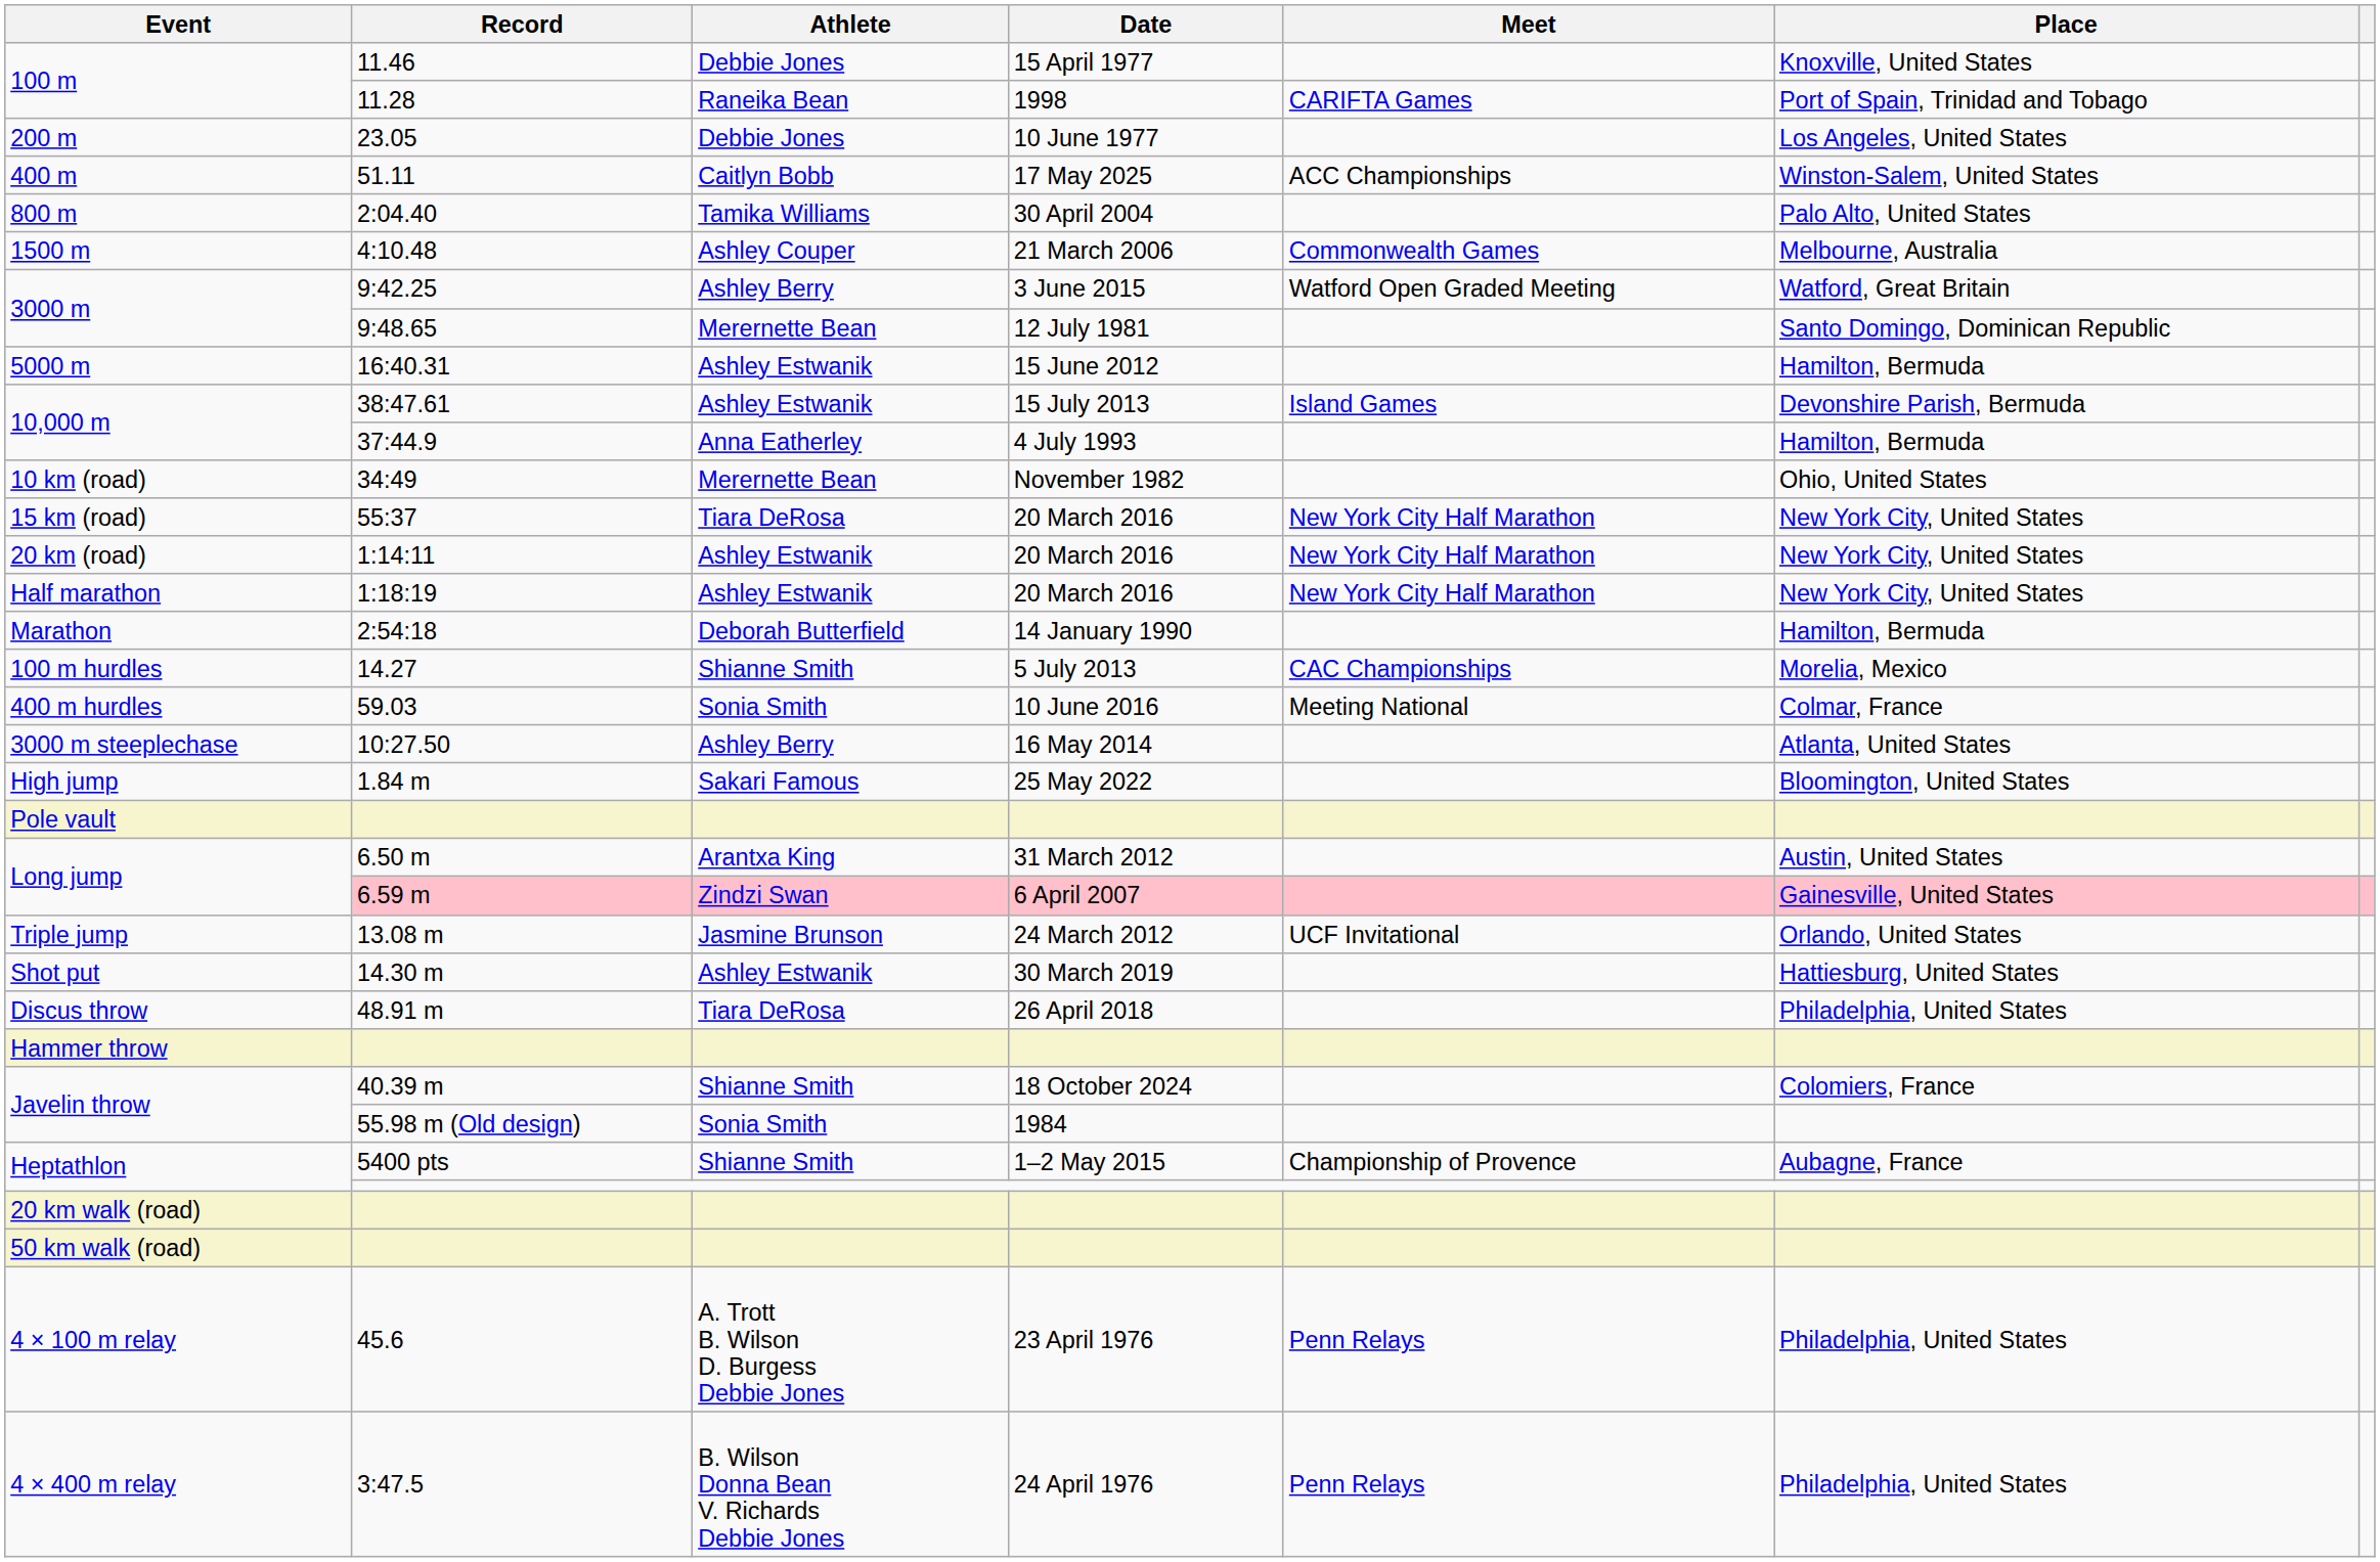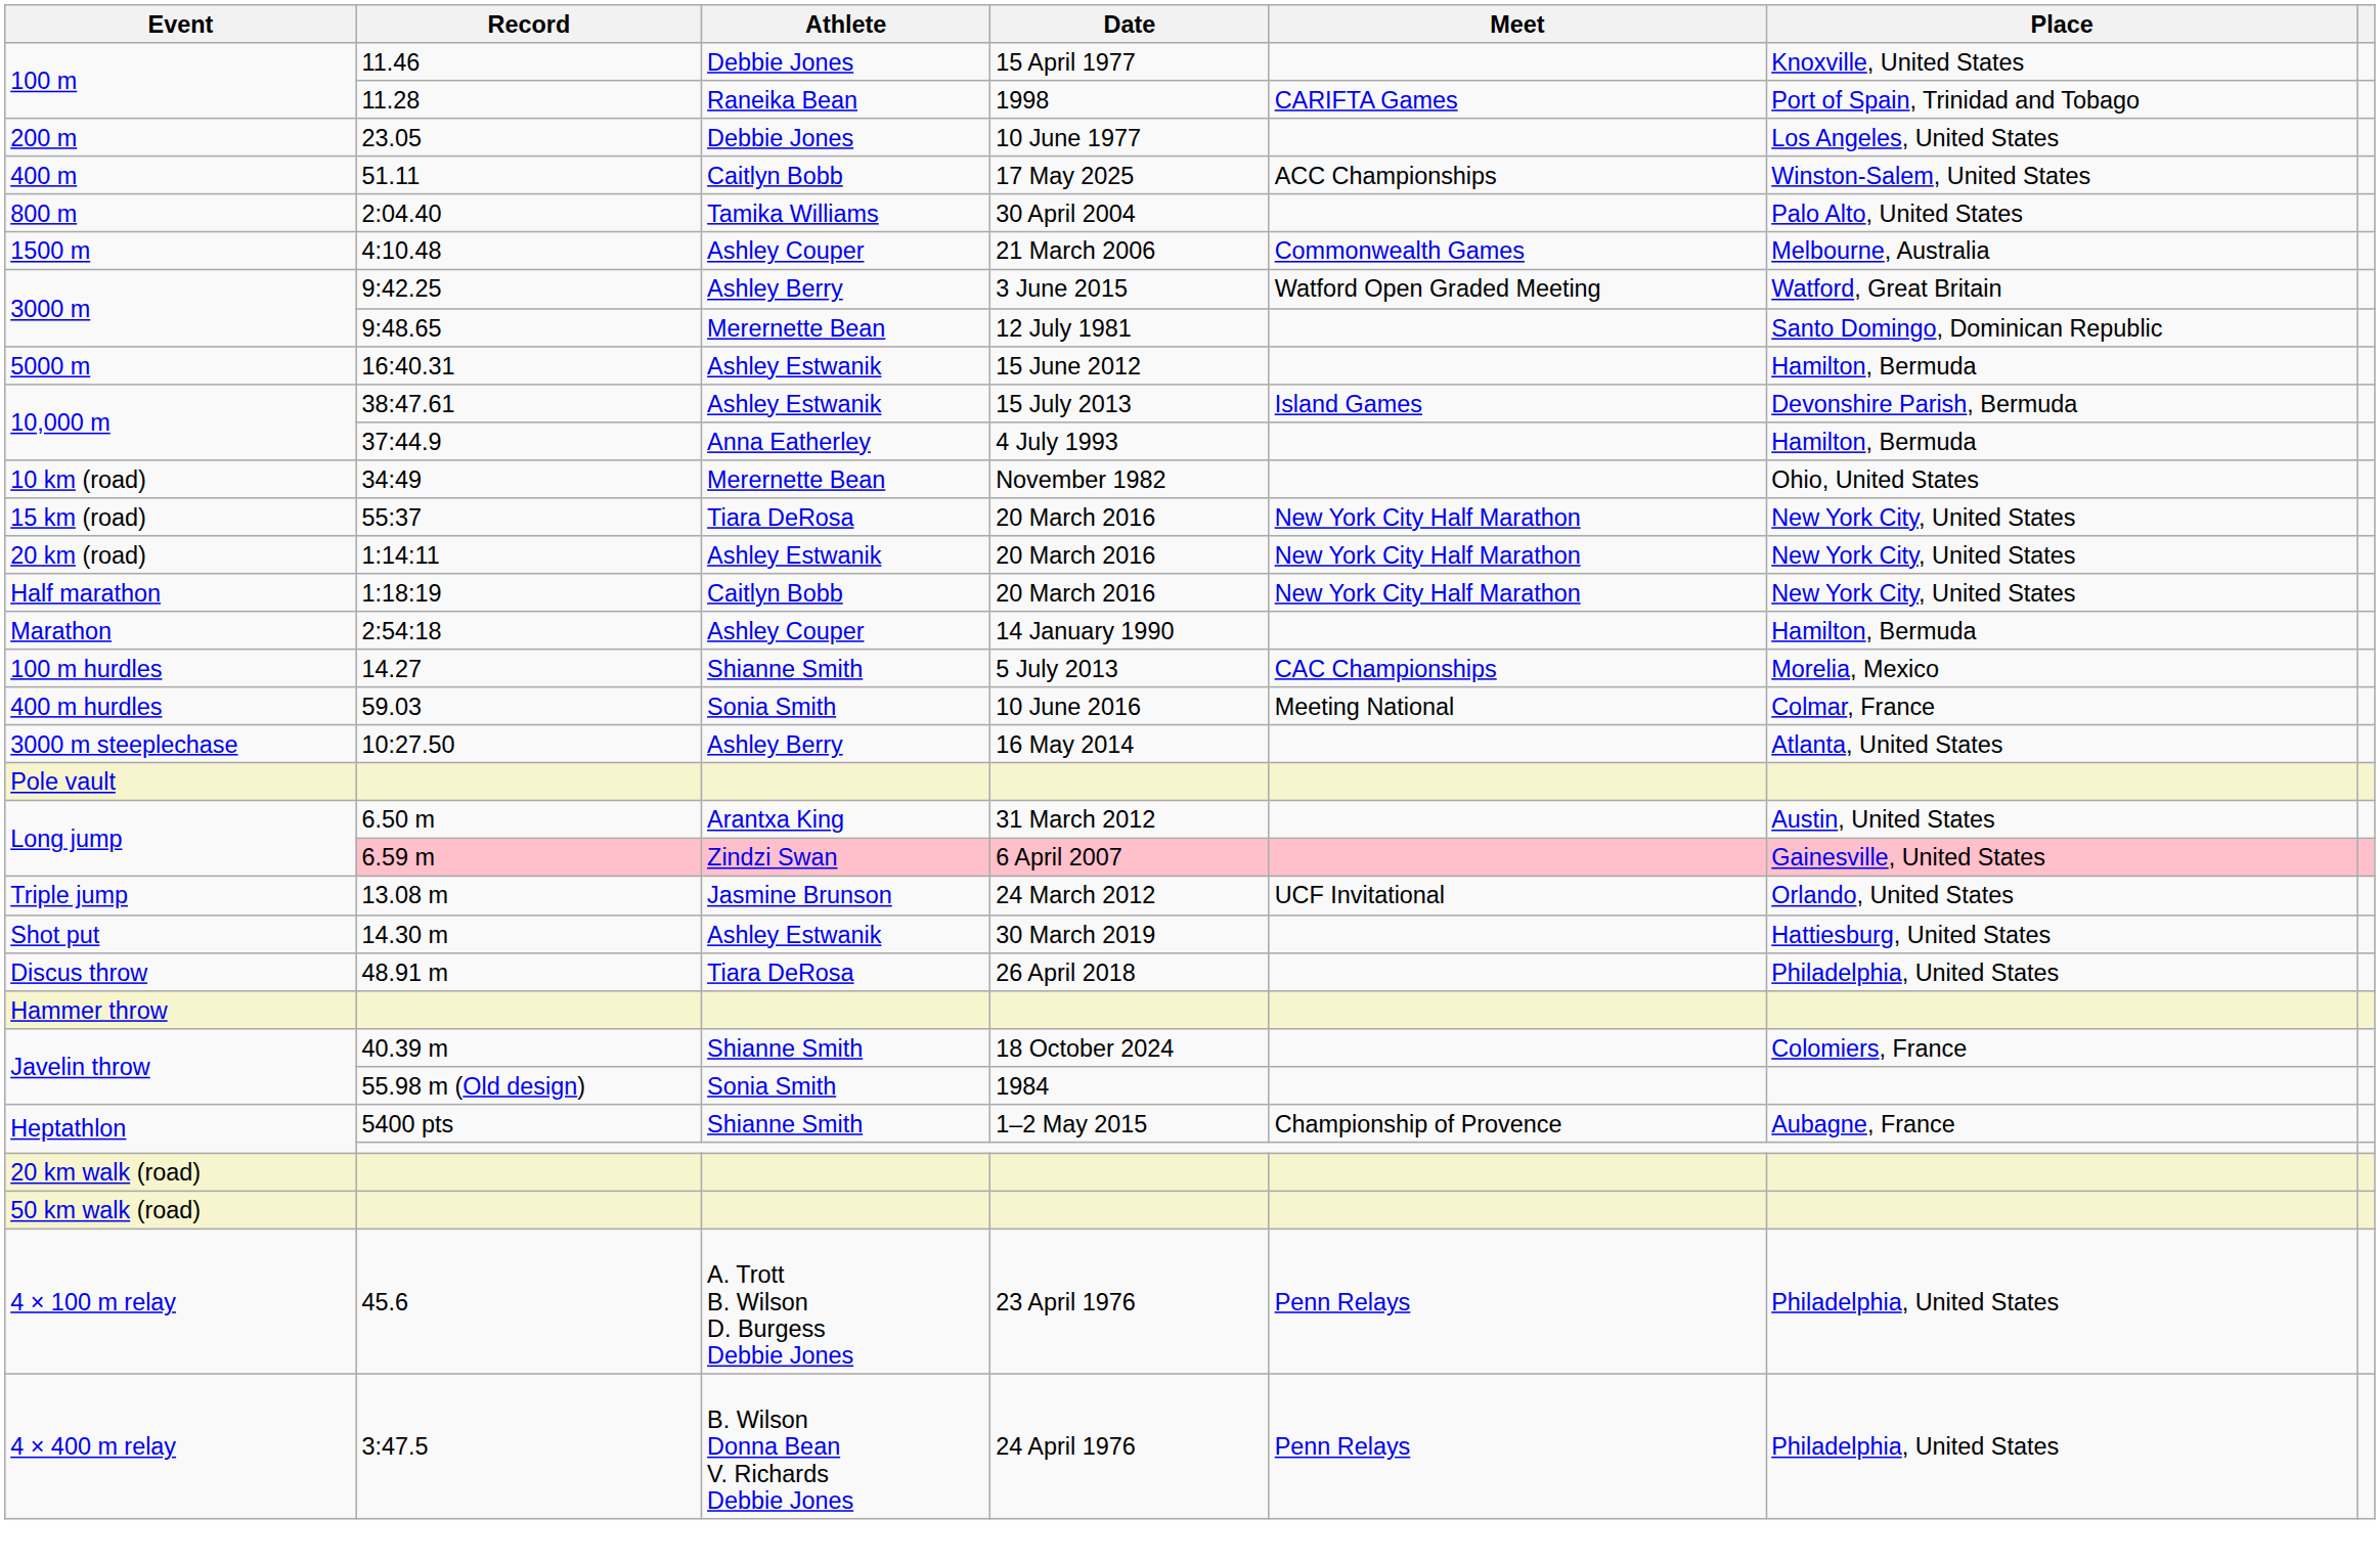 <table class="wikitable" style="font-size:95%; width: 95%;">
 <tr>
 <th>Event</th>
 <th>Record</th>
 <th>Athlete</th>
 <th>Date</th>
 <th>Meet</th>
 <th>Place</th>
 <th></th>
 </tr>
 <tr>
 <td rowspan=2><a href='#'>100 m</a></td>
 <td>11.46 </td>
 <td><a href='#'>Debbie Jones</a></td>
 <td>15 April 1977</td>
 <td></td>
 <td><a href='#'>Knoxville</a>, United States</td>
 <td></td>
 </tr>
 <tr>
 <td>11.28 </td>
 <td><a href='#'>Raneika Bean</a></td>
 <td>1998</td>
 <td><a href='#'>CARIFTA Games</a></td>
 <td><a href='#'>Port of Spain</a>, Trinidad and Tobago</td>
 <td></td>
 </tr>
 <tr>
 <td><a href='#'>200 m</a></td>
 <td>23.05</td>
 <td><a href='#'>Debbie Jones</a></td>
 <td>10 June 1977</td>
 <td></td>
 <td><a href='#'>Los Angeles</a>, United States</td>
 <td></td>
 </tr>
 <tr>
 <td><a href='#'>400 m</a></td>
 <td>51.11</td>
 <td><a href='#'>Caitlyn Bobb</a></td>
 <td>17 May 2025</td>
 <td>ACC Championships</td>
 <td><a href='#'>Winston-Salem</a>, United States</td>
 <td></td>
 </tr>
 <tr>
 <td><a href='#'>800 m</a></td>
 <td>2:04.40</td>
 <td><a href='#'>Tamika Williams</a></td>
 <td>30 April 2004</td>
 <td></td>
 <td><a href='#'>Palo Alto</a>, United States</td>
 <td></td>
 </tr>
 <tr>
 <td><a href='#'>1500 m</a></td>
 <td>4:10.48</td>
 <td><a href='#'>Ashley Couper</a></td>
 <td>21 March 2006</td>
 <td><a href='#'>Commonwealth Games</a></td>
 <td><a href='#'>Melbourne</a>, Australia</td>
 <td></td>
 </tr>
 <tr>
 <td rowspan=2><a href='#'>3000 m</a></td>
 <td>9:42.25 </td>
 <td><a href='#'>Ashley Berry</a></td>
 <td>3 June 2015</td>
 <td>Watford Open Graded Meeting</td>
 <td><a href='#'>Watford</a>, Great Britain</td>
 <td></td>
 </tr>
 <tr>
 <td>9:48.65</td>
 <td><a href='#'>Merernette Bean</a></td>
 <td>12 July 1981</td>
 <td></td>
 <td><a href='#'>Santo Domingo</a>, Dominican Republic</td>
 <td></td>
 </tr>
 <tr>
 <td><a href='#'>5000 m</a></td>
 <td>16:40.31</td>
 <td><a href='#'>Ashley Estwanik</a></td>
 <td>15 June 2012</td>
 <td></td>
 <td><a href='#'>Hamilton</a>, Bermuda</td>
 <td></td>
 </tr>
 <tr>
 <td rowspan=2><a href='#'>10,000 m</a></td>
 <td>38:47.61</td>
 <td><a href='#'>Ashley Estwanik</a></td>
 <td>15 July 2013</td>
 <td><a href='#'>Island Games</a></td>
 <td><a href='#'>Devonshire Parish</a>, Bermuda</td>
 <td></td>
 </tr>
 <tr>
 <td>37:44.9  </td>
 <td><a href='#'>Anna Eatherley</a></td>
 <td>4 July 1993</td>
 <td></td>
 <td><a href='#'>Hamilton</a>, Bermuda</td>
 <td></td>
 </tr>
 <tr>
 <td><a href='#'>10 km</a> (road)</td>
 <td>34:49</td>
 <td><a href='#'>Merernette Bean</a></td>
 <td>November 1982</td>
 <td></td>
 <td>Ohio, United States</td>
 <td></td>
 </tr>
 <tr>
 <td><a href='#'>15 km</a> (road)</td>
 <td>55:37</td>
 <td><a href='#'>Tiara DeRosa</a></td>
 <td>20 March 2016</td>
 <td><a href='#'>New York City Half Marathon</a></td>
 <td><a href='#'>New York City</a>, United States</td>
 <td></td>
 </tr>
 <tr>
 <td><a href='#'>20 km</a> (road)</td>
 <td>1:14:11</td>
 <td><a href='#'>Ashley Estwanik</a></td>
 <td>20 March 2016</td>
 <td><a href='#'>New York City Half Marathon</a></td>
 <td><a href='#'>New York City</a>, United States</td>
 <td></td>
 </tr>
 <tr>
 <td><a href='#'>Half marathon</a></td>
 <td>1:18:19</td>
-<td><a href='#'>Ashley Estwanik</a></td>
+<td><a href='#'>Caitlyn Bobb</a></td>
 <td>20 March 2016</td>
 <td><a href='#'>New York City Half Marathon</a></td>
 <td><a href='#'>New York City</a>, United States</td>
 <td></td>
 </tr>
 <tr>
 <td><a href='#'>Marathon</a></td>
 <td>2:54:18</td>
-<td><a href='#'>Deborah Butterfield</a></td>
+<td><a href='#'>Ashley Couper</a></td>
 <td>14 January 1990</td>
 <td></td>
 <td><a href='#'>Hamilton</a>, Bermuda</td>
 <td></td>
 </tr>
 <tr>
 <td><a href='#'>100 m hurdles</a></td>
 <td>14.27  </td>
 <td><a href='#'>Shianne Smith</a></td>
 <td>5 July 2013</td>
 <td><a href='#'>CAC Championships</a></td>
 <td><a href='#'>Morelia</a>, Mexico</td>
 <td></td>
 </tr>
 <tr>
 <td><a href='#'>400 m hurdles</a></td>
 <td>59.03</td>
 <td><a href='#'>Sonia Smith</a></td>
 <td>10 June 2016</td>
 <td>Meeting National</td>
 <td><a href='#'>Colmar</a>, France</td>
 <td></td>
 </tr>
 <tr>
 <td><a href='#'>3000 m steeplechase</a></td>
 <td>10:27.50</td>
 <td><a href='#'>Ashley Berry</a></td>
 <td>16 May 2014</td>
 <td></td>
 <td><a href='#'>Atlanta</a>, United States</td>
-<td></td>
-</tr>
-<tr>
-<td><a href='#'>High jump</a></td>
-<td>1.84 m</td>
-<td><a href='#'>Sakari Famous</a></td>
-<td>25 May 2022</td>
-<td></td>
-<td><a href='#'>Bloomington</a>, United States</td>
 <td></td>
 </tr>
 <tr style="background:#f6F5CE;">
 <td><a href='#'>Pole vault</a></td>
 <td></td>
 <td></td>
 <td></td>
 <td></td>
 <td></td>
 <td></td>
 </tr>
 <tr>
 <td rowspan=2><a href='#'>Long jump</a></td>
 <td>6.50 m </td>
 <td><a href='#'>Arantxa King</a></td>
 <td>31 March 2012</td>
 <td></td>
 <td><a href='#'>Austin</a>, United States</td>
 <td></td>
 </tr>
 <tr style="background:pink">
 <td>6.59 m </td>
 <td><a href='#'>Zindzi Swan</a></td>
 <td>6 April 2007</td>
 <td></td>
 <td><a href='#'>Gainesville</a>, United States</td>
 <td></td>
 </tr>
 <tr>
 <td><a href='#'>Triple jump</a></td>
 <td>13.08 m </td>
 <td><a href='#'>Jasmine Brunson</a></td>
 <td>24 March 2012</td>
 <td>UCF Invitational</td>
 <td><a href='#'>Orlando</a>, United States</td>
 <td></td>
 </tr>
 <tr>
 <td><a href='#'>Shot put</a></td>
 <td>14.30 m</td>
 <td><a href='#'>Ashley Estwanik</a></td>
 <td>30 March 2019</td>
 <td></td>
 <td><a href='#'>Hattiesburg</a>, United States</td>
 <td></td>
 </tr>
 <tr>
 <td><a href='#'>Discus throw</a></td>
 <td>48.91 m</td>
 <td><a href='#'>Tiara DeRosa</a></td>
 <td>26 April 2018</td>
 <td></td>
 <td><a href='#'>Philadelphia</a>, United States</td>
 <td></td>
 </tr>
 <tr style="background:#f6F5CE;">
 <td><a href='#'>Hammer throw</a></td>
 <td></td>
 <td></td>
 <td></td>
 <td></td>
 <td></td>
 <td></td>
 </tr>
 <tr>
 <td rowspan=2><a href='#'>Javelin throw</a></td>
 <td>40.39 m</td>
 <td><a href='#'>Shianne Smith</a></td>
 <td>18 October 2024</td>
 <td></td>
 <td><a href='#'>Colomiers</a>, France</td>
 <td></td>
 </tr>
 <tr>
 <td>55.98 m (<a href='#'>Old design</a>)</td>
 <td><a href='#'>Sonia Smith</a></td>
 <td>1984</td>
 <td></td>
 <td></td>
 <td></td>
 </tr>
 <tr>
 <td rowspan=2><a href='#'>Heptathlon</a></td>
 <td>5400 pts</td>
 <td><a href='#'>Shianne Smith</a></td>
 <td>1–2 May 2015</td>
 <td>Championship of Provence</td>
 <td><a href='#'>Aubagne</a>, France</td>
 <td></td>
 </tr>
 <tr>
 <td colspan=5></td>
 <td></td>
 </tr>
 <tr style="background:#f6F5CE;">
 <td><a href='#'>20 km walk</a> (road)</td>
 <td></td>
 <td></td>
 <td></td>
 <td></td>
 <td></td>
 <td></td>
 </tr>
 <tr style="background:#f6F5CE;">
 <td><a href='#'>50 km walk</a> (road)</td>
 <td></td>
 <td></td>
 <td></td>
 <td></td>
 <td></td>
 <td></td>
 </tr>
 <tr>
 <td><a href='#'>4 × 100 m relay</a></td>
 <td>45.6 </td>
 <td><br>A. Trott<br>B. Wilson<br>D. Burgess<br><a href='#'>Debbie Jones</a></td>
 <td>23 April 1976</td>
 <td><a href='#'>Penn Relays</a></td>
 <td><a href='#'>Philadelphia</a>, United States</td>
 <td></td>
 </tr>
 <tr>
 <td><a href='#'>4 × 400 m relay</a></td>
 <td>3:47.5 </td>
 <td><br>B. Wilson<br><a href='#'>Donna Bean</a><br>V. Richards<br><a href='#'>Debbie Jones</a></td>
 <td>24 April 1976</td>
 <td><a href='#'>Penn Relays</a></td>
 <td><a href='#'>Philadelphia</a>, United States</td>
 <td></td>
 </tr>
 </table>
